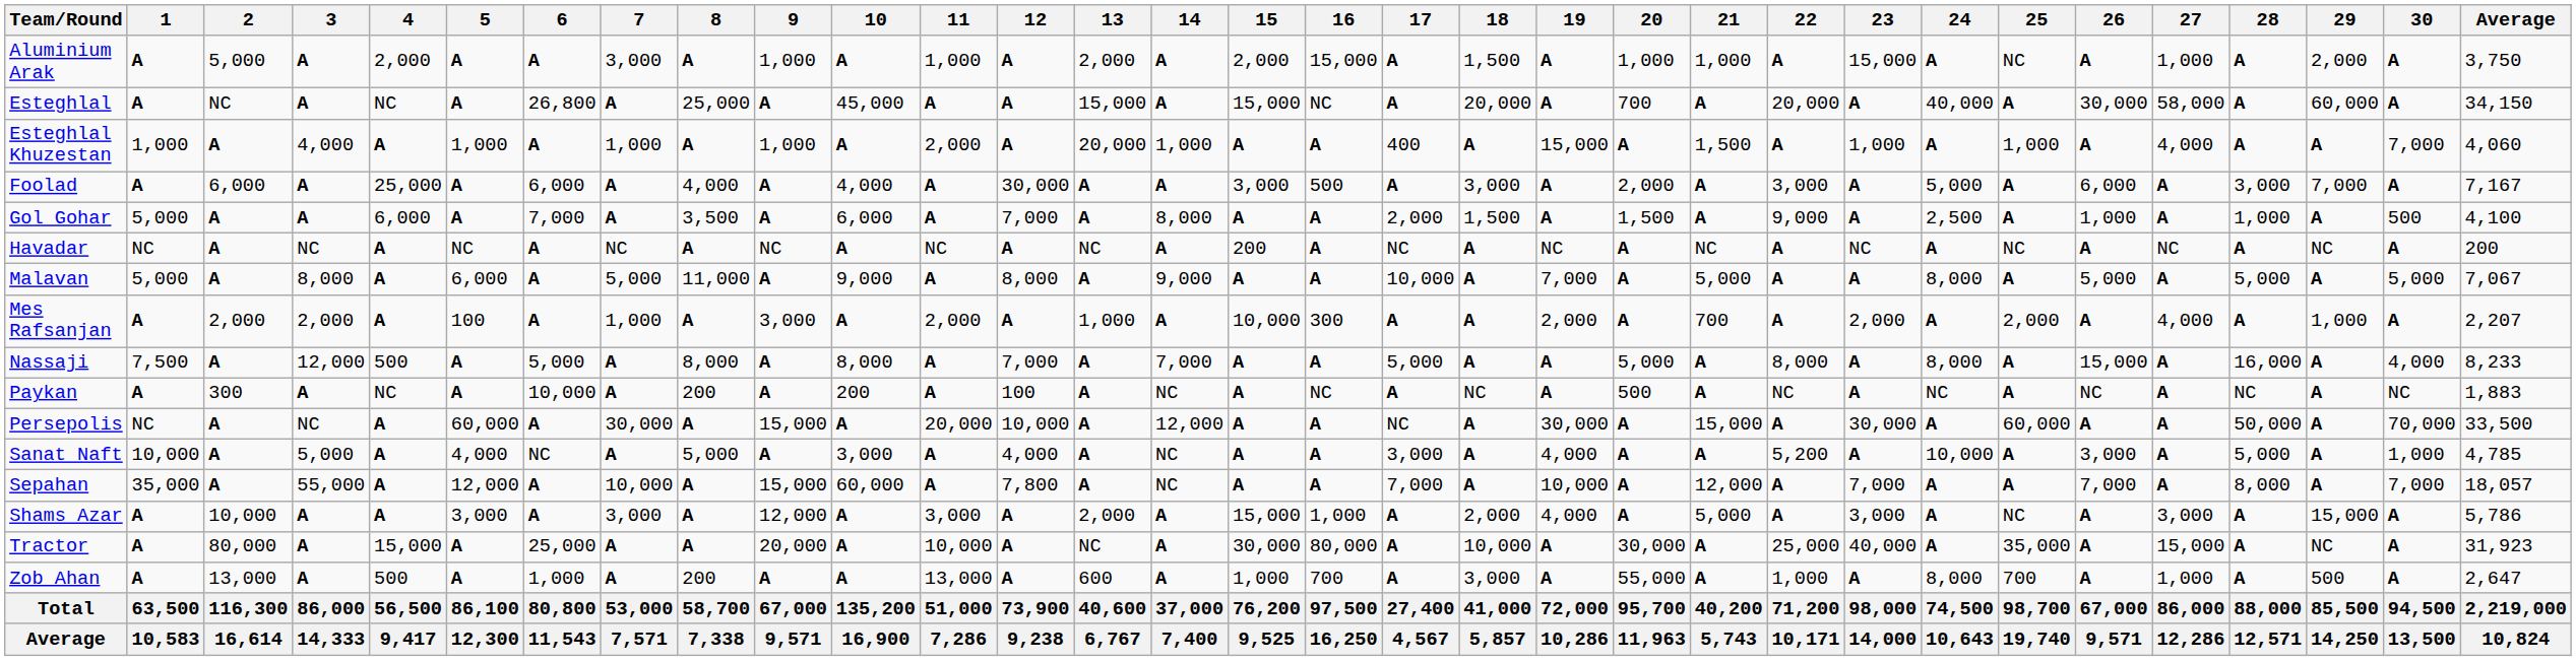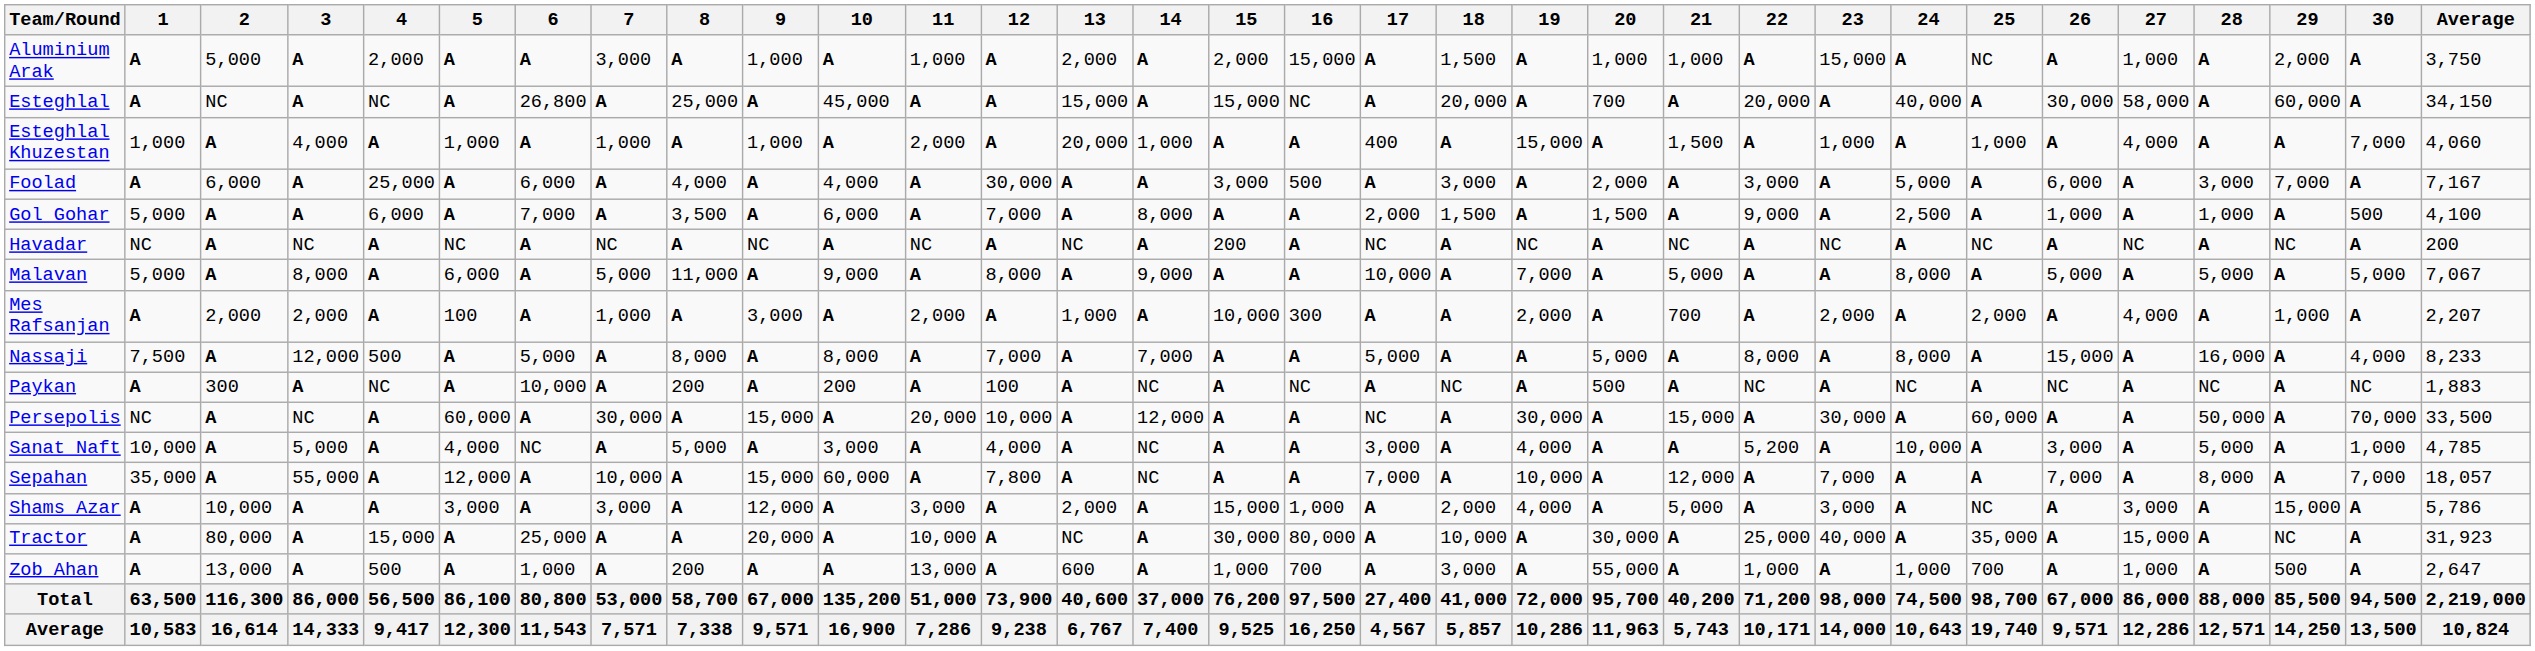 <table class="wikitable sortable">
 <tr>
 <th rowspan="1">Team/Round</th>
 <th>1</th>
 <th>2</th>
 <th>3</th>
 <th>4</th>
 <th>5</th>
 <th>6</th>
 <th>7</th>
 <th>8</th>
 <th>9</th>
 <th>10</th>
 <th>11</th>
 <th>12</th>
 <th>13</th>
 <th>14</th>
 <th>15</th>
 <th>16</th>
 <th>17</th>
 <th>18</th>
 <th>19</th>
 <th>20</th>
 <th>21</th>
 <th>22</th>
 <th>23</th>
 <th>24</th>
 <th>25</th>
 <th>26</th>
 <th>27</th>
 <th>28</th>
 <th>29</th>
 <th>30</th>
 <th>Average</th>
 </tr>
 <tr>
 <td><a href='#'>Aluminium Arak</a></td>
 <td><strong>A</strong></td>
 <td>5,000</td>
 <td><strong>A</strong></td>
 <td>2,000</td>
 <td><strong>A</strong></td>
 <td><strong>A</strong></td>
 <td>3,000</td>
 <td><strong>A</strong></td>
 <td>1,000</td>
 <td><strong>A</strong></td>
 <td>1,000</td>
 <td><strong>A</strong></td>
 <td>2,000</td>
 <td><strong>A</strong></td>
 <td>2,000</td>
 <td>15,000</td>
 <td><strong>A</strong></td>
 <td>1,500</td>
 <td><strong>A</strong></td>
 <td>1,000</td>
 <td>1,000</td>
 <td><strong>A</strong></td>
 <td>15,000</td>
 <td><strong>A</strong></td>
 <td>NC</td>
 <td><strong>A</strong></td>
 <td>1,000</td>
 <td><strong>A</strong></td>
 <td>2,000</td>
 <td><strong>A</strong></td>
 <td>3,750</td>
 </tr>
 <tr>
 <td><a href='#'>Esteghlal</a></td>
 <td><strong>A</strong></td>
 <td>NC</td>
 <td><strong>A</strong></td>
 <td>NC</td>
 <td><strong>A</strong></td>
 <td>26,800</td>
 <td><strong>A</strong></td>
 <td>25,000</td>
 <td><strong>A</strong></td>
 <td>45,000</td>
 <td><strong>A</strong></td>
 <td><strong>A</strong></td>
 <td>15,000</td>
 <td><strong>A</strong></td>
 <td>15,000</td>
 <td>NC</td>
 <td><strong>A</strong></td>
 <td>20,000</td>
 <td><strong>A</strong></td>
 <td>700</td>
 <td><strong>A</strong></td>
 <td>20,000</td>
 <td><strong>A</strong></td>
 <td>40,000</td>
 <td><strong>A</strong></td>
 <td>30,000</td>
 <td>58,000</td>
 <td><strong>A</strong></td>
 <td>60,000</td>
 <td><strong>A</strong></td>
 <td>34,150</td>
 </tr>
 <tr>
 <td><a href='#'>Esteghlal Khuzestan</a></td>
 <td>1,000</td>
 <td><strong>A</strong></td>
 <td>4,000</td>
 <td><strong>A</strong></td>
 <td>1,000</td>
 <td><strong>A</strong></td>
 <td>1,000</td>
 <td><strong>A</strong></td>
 <td>1,000</td>
 <td><strong>A</strong></td>
 <td>2,000</td>
 <td><strong>A</strong></td>
 <td>20,000</td>
 <td>1,000</td>
 <td><strong>A</strong></td>
 <td><strong>A</strong></td>
 <td>400</td>
 <td><strong>A</strong></td>
 <td>15,000</td>
 <td><strong>A</strong></td>
 <td>1,500</td>
 <td><strong>A</strong></td>
 <td>1,000</td>
 <td><strong>A</strong></td>
 <td>1,000</td>
 <td><strong>A</strong></td>
 <td>4,000</td>
 <td><strong>A</strong></td>
 <td><strong>A</strong></td>
 <td>7,000</td>
 <td>4,060</td>
 </tr>
 <tr>
 <td><a href='#'>Foolad</a></td>
 <td><strong>A</strong></td>
 <td>6,000</td>
 <td><strong>A</strong></td>
 <td>25,000</td>
 <td><strong>A</strong></td>
 <td>6,000</td>
 <td><strong>A</strong></td>
 <td>4,000</td>
 <td><strong>A</strong></td>
 <td>4,000</td>
 <td><strong>A</strong></td>
 <td>30,000</td>
 <td><strong>A</strong></td>
 <td><strong>A</strong></td>
 <td>3,000</td>
 <td>500</td>
 <td><strong>A</strong></td>
 <td>3,000</td>
 <td><strong>A</strong></td>
 <td>2,000</td>
 <td><strong>A</strong></td>
 <td>3,000</td>
 <td><strong>A</strong></td>
 <td>5,000</td>
 <td><strong>A</strong></td>
 <td>6,000</td>
 <td><strong>A</strong></td>
 <td>3,000</td>
 <td>7,000</td>
 <td><strong>A</strong></td>
 <td>7,167</td>
 </tr>
 <tr>
 <td><a href='#'>Gol Gohar</a></td>
 <td>5,000</td>
 <td><strong>A</strong></td>
 <td><strong>A</strong></td>
 <td>6,000</td>
 <td><strong>A</strong></td>
 <td>7,000</td>
 <td><strong>A</strong></td>
 <td>3,500</td>
 <td><strong>A</strong></td>
 <td>6,000</td>
 <td><strong>A</strong></td>
 <td>7,000</td>
 <td><strong>A</strong></td>
 <td>8,000</td>
 <td><strong>A</strong></td>
 <td><strong>A</strong></td>
 <td>2,000</td>
 <td>1,500</td>
 <td><strong>A</strong></td>
 <td>1,500</td>
 <td><strong>A</strong></td>
 <td>9,000</td>
 <td><strong>A</strong></td>
 <td>2,500</td>
 <td><strong>A</strong></td>
 <td>1,000</td>
 <td><strong>A</strong></td>
 <td>1,000</td>
 <td><strong>A</strong></td>
 <td>500</td>
 <td>4,100</td>
 </tr>
 <tr>
 <td><a href='#'>Havadar</a></td>
 <td>NC</td>
 <td><strong>A</strong></td>
 <td>NC</td>
 <td><strong>A</strong></td>
 <td>NC</td>
 <td><strong>A</strong></td>
 <td>NC</td>
 <td><strong>A</strong></td>
 <td>NC</td>
 <td><strong>A</strong></td>
 <td>NC</td>
 <td><strong>A</strong></td>
 <td>NC</td>
 <td><strong>A</strong></td>
 <td>200</td>
 <td><strong>A</strong></td>
 <td>NC</td>
 <td><strong>A</strong></td>
 <td>NC</td>
 <td><strong>A</strong></td>
 <td>NC</td>
 <td><strong>A</strong></td>
 <td>NC</td>
 <td><strong>A</strong></td>
 <td>NC</td>
 <td><strong>A</strong></td>
 <td>NC</td>
 <td><strong>A</strong></td>
 <td>NC</td>
 <td><strong>A</strong></td>
 <td>200</td>
 </tr>
 <tr>
 <td><a href='#'>Malavan</a></td>
 <td>5,000</td>
 <td><strong>A</strong></td>
 <td>8,000</td>
 <td><strong>A</strong></td>
 <td>6,000</td>
 <td><strong>A</strong></td>
 <td>5,000</td>
 <td>11,000</td>
 <td><strong>A</strong></td>
 <td>9,000</td>
 <td><strong>A</strong></td>
 <td>8,000</td>
 <td><strong>A</strong></td>
 <td>9,000</td>
 <td><strong>A</strong></td>
 <td><strong>A</strong></td>
 <td>10,000</td>
 <td><strong>A</strong></td>
 <td>7,000</td>
 <td><strong>A</strong></td>
 <td>5,000</td>
 <td><strong>A</strong></td>
 <td><strong>A</strong></td>
 <td>8,000</td>
 <td><strong>A</strong></td>
 <td>5,000</td>
 <td><strong>A</strong></td>
 <td>5,000</td>
 <td><strong>A</strong></td>
 <td>5,000</td>
 <td>7,067</td>
 </tr>
 <tr>
 <td><a href='#'>Mes Rafsanjan</a></td>
 <td><strong>A</strong></td>
 <td>2,000</td>
 <td>2,000</td>
 <td><strong>A</strong></td>
 <td>100</td>
 <td><strong>A</strong></td>
 <td>1,000</td>
 <td><strong>A</strong></td>
 <td>3,000</td>
 <td><strong>A</strong></td>
 <td>2,000</td>
 <td><strong>A</strong></td>
 <td>1,000</td>
 <td><strong>A</strong></td>
 <td>10,000</td>
 <td>300</td>
 <td><strong>A</strong></td>
 <td><strong>A</strong></td>
 <td>2,000</td>
 <td><strong>A</strong></td>
 <td>700</td>
 <td><strong>A</strong></td>
 <td>2,000</td>
 <td><strong>A</strong></td>
 <td>2,000</td>
 <td><strong>A</strong></td>
 <td>4,000</td>
 <td><strong>A</strong></td>
 <td>1,000</td>
 <td><strong>A</strong></td>
 <td>2,207</td>
 </tr>
 <tr>
 <td><a href='#'>Nassaji</a></td>
 <td>7,500</td>
 <td><strong>A</strong></td>
 <td>12,000</td>
 <td>500</td>
 <td><strong>A</strong></td>
 <td>5,000</td>
 <td><strong>A</strong></td>
 <td>8,000</td>
 <td><strong>A</strong></td>
 <td>8,000</td>
 <td><strong>A</strong></td>
 <td>7,000</td>
 <td><strong>A</strong></td>
 <td>7,000</td>
 <td><strong>A</strong></td>
 <td><strong>A</strong></td>
 <td>5,000</td>
 <td><strong>A</strong></td>
 <td><strong>A</strong></td>
 <td>5,000</td>
 <td><strong>A</strong></td>
 <td>8,000</td>
 <td><strong>A</strong></td>
 <td>8,000</td>
 <td><strong>A</strong></td>
 <td>15,000</td>
 <td><strong>A</strong></td>
 <td>16,000</td>
 <td><strong>A</strong></td>
 <td>4,000</td>
 <td>8,233</td>
 </tr>
 <tr>
 <td><a href='#'>Paykan</a></td>
 <td><strong>A</strong></td>
 <td>300</td>
 <td><strong>A</strong></td>
 <td>NC</td>
 <td><strong>A</strong></td>
 <td>10,000</td>
 <td><strong>A</strong></td>
 <td>200</td>
 <td><strong>A</strong></td>
 <td>200</td>
 <td><strong>A</strong></td>
 <td>100</td>
 <td><strong>A</strong></td>
 <td>NC</td>
 <td><strong>A</strong></td>
 <td>NC</td>
 <td><strong>A</strong></td>
 <td>NC</td>
 <td><strong>A</strong></td>
 <td>500</td>
 <td><strong>A</strong></td>
 <td>NC</td>
 <td><strong>A</strong></td>
 <td>NC</td>
 <td><strong>A</strong></td>
 <td>NC</td>
 <td><strong>A</strong></td>
 <td>NC</td>
 <td><strong>A</strong></td>
 <td>NC</td>
 <td>1,883</td>
 </tr>
 <tr>
 <td><a href='#'>Persepolis</a></td>
 <td>NC</td>
 <td><strong>A</strong></td>
 <td>NC</td>
 <td><strong>A</strong></td>
 <td>60,000</td>
 <td><strong>A</strong></td>
 <td>30,000</td>
 <td><strong>A</strong></td>
 <td>15,000</td>
 <td><strong>A</strong></td>
 <td>20,000</td>
 <td>10,000</td>
 <td><strong>A</strong></td>
 <td>12,000</td>
 <td><strong>A</strong></td>
 <td><strong>A</strong></td>
 <td>NC</td>
 <td><strong>A</strong></td>
 <td>30,000</td>
 <td><strong>A</strong></td>
 <td>15,000</td>
 <td><strong>A</strong></td>
 <td>30,000</td>
 <td><strong>A</strong></td>
 <td>60,000</td>
 <td><strong>A</strong></td>
 <td><strong>A</strong></td>
 <td>50,000</td>
 <td><strong>A</strong></td>
 <td>70,000</td>
 <td>33,500</td>
 </tr>
 <tr>
 <td><a href='#'>Sanat Naft</a></td>
 <td>10,000</td>
 <td><strong>A</strong></td>
 <td>5,000</td>
 <td><strong>A</strong></td>
 <td>4,000</td>
 <td>NC</td>
 <td><strong>A</strong></td>
 <td>5,000</td>
 <td><strong>A</strong></td>
 <td>3,000</td>
 <td><strong>A</strong></td>
 <td>4,000</td>
 <td><strong>A</strong></td>
 <td>NC</td>
 <td><strong>A</strong></td>
 <td><strong>A</strong></td>
 <td>3,000</td>
 <td><strong>A</strong></td>
 <td>4,000</td>
 <td><strong>A</strong></td>
 <td><strong>A</strong></td>
 <td>5,200</td>
 <td><strong>A</strong></td>
 <td>10,000</td>
 <td><strong>A</strong></td>
 <td>3,000</td>
 <td><strong>A</strong></td>
 <td>5,000</td>
 <td><strong>A</strong></td>
 <td>1,000</td>
 <td>4,785</td>
 </tr>
 <tr>
 <td><a href='#'>Sepahan</a></td>
 <td>35,000</td>
 <td><strong>A</strong></td>
 <td>55,000</td>
 <td><strong>A</strong></td>
 <td>12,000</td>
 <td><strong>A</strong></td>
 <td>10,000</td>
 <td><strong>A</strong></td>
 <td>15,000</td>
 <td>60,000</td>
 <td><strong>A</strong></td>
 <td>7,800</td>
 <td><strong>A</strong></td>
 <td>NC</td>
 <td><strong>A</strong></td>
 <td><strong>A</strong></td>
 <td>7,000</td>
 <td><strong>A</strong></td>
 <td>10,000</td>
 <td><strong>A</strong></td>
 <td>12,000</td>
 <td><strong>A</strong></td>
 <td>7,000</td>
 <td><strong>A</strong></td>
 <td><strong>A</strong></td>
 <td>7,000</td>
 <td><strong>A</strong></td>
 <td>8,000</td>
 <td><strong>A</strong></td>
 <td>7,000</td>
 <td>18,057</td>
 </tr>
 <tr>
 <td><a href='#'>Shams Azar</a></td>
 <td><strong>A</strong></td>
 <td>10,000</td>
 <td><strong>A</strong></td>
 <td><strong>A</strong></td>
 <td>3,000</td>
 <td><strong>A</strong></td>
 <td>3,000</td>
 <td><strong>A</strong></td>
 <td>12,000</td>
 <td><strong>A</strong></td>
 <td>3,000</td>
 <td><strong>A</strong></td>
 <td>2,000</td>
 <td><strong>A</strong></td>
 <td>15,000</td>
 <td>1,000</td>
 <td><strong>A</strong></td>
 <td>2,000</td>
 <td>4,000</td>
 <td><strong>A</strong></td>
 <td>5,000</td>
 <td><strong>A</strong></td>
 <td>3,000</td>
 <td><strong>A</strong></td>
 <td>NC</td>
 <td><strong>A</strong></td>
 <td>3,000</td>
 <td><strong>A</strong></td>
 <td>15,000</td>
 <td><strong>A</strong></td>
 <td>5,786</td>
 </tr>
 <tr>
 <td><a href='#'>Tractor</a></td>
 <td><strong>A</strong></td>
 <td>80,000</td>
 <td><strong>A</strong></td>
 <td>15,000</td>
 <td><strong>A</strong></td>
 <td>25,000</td>
 <td><strong>A</strong></td>
 <td><strong>A</strong></td>
 <td>20,000</td>
 <td><strong>A</strong></td>
 <td>10,000</td>
 <td><strong>A</strong></td>
 <td>NC</td>
 <td><strong>A</strong></td>
 <td>30,000</td>
 <td>80,000</td>
 <td><strong>A</strong></td>
 <td>10,000</td>
 <td><strong>A</strong></td>
 <td>30,000</td>
 <td><strong>A</strong></td>
 <td>25,000</td>
 <td>40,000</td>
 <td><strong>A</strong></td>
 <td>35,000</td>
 <td><strong>A</strong></td>
 <td>15,000</td>
 <td><strong>A</strong></td>
 <td>NC</td>
 <td><strong>A</strong></td>
 <td>31,923</td>
 </tr>
 <tr>
 <td><a href='#'>Zob Ahan</a></td>
 <td><strong>A</strong></td>
 <td>13,000</td>
 <td><strong>A</strong></td>
 <td>500</td>
 <td><strong>A</strong></td>
 <td>1,000</td>
 <td><strong>A</strong></td>
 <td>200</td>
 <td><strong>A</strong></td>
 <td><strong>A</strong></td>
 <td>13,000</td>
 <td><strong>A</strong></td>
 <td>600</td>
 <td><strong>A</strong></td>
 <td>1,000</td>
 <td>700</td>
 <td><strong>A</strong></td>
 <td>3,000</td>
 <td><strong>A</strong></td>
 <td>55,000</td>
 <td><strong>A</strong></td>
 <td>1,000</td>
 <td><strong>A</strong></td>
-<td>8,000</td>
+<td>1,000</td>
 <td>700</td>
 <td><strong>A</strong></td>
 <td>1,000</td>
 <td><strong>A</strong></td>
 <td>500</td>
 <td><strong>A</strong></td>
 <td>2,647</td>
 </tr>
 <tr>
 <th>Total</th>
 <th>63,500</th>
 <th>116,300</th>
 <th>86,000</th>
 <th>56,500</th>
 <th>86,100</th>
 <th>80,800</th>
 <th>53,000</th>
 <th>58,700</th>
 <th>67,000</th>
 <th>135,200</th>
 <th>51,000</th>
 <th>73,900</th>
 <th>40,600</th>
 <th>37,000</th>
 <th>76,200</th>
 <th>97,500</th>
 <th>27,400</th>
 <th>41,000</th>
 <th>72,000</th>
 <th>95,700</th>
 <th>40,200</th>
 <th>71,200</th>
 <th>98,000</th>
 <th>74,500</th>
 <th>98,700</th>
 <th>67,000</th>
 <th>86,000</th>
 <th>88,000</th>
 <th>85,500</th>
 <th>94,500</th>
 <th>2,219,000</th>
 </tr>
 <tr>
 <th>Average</th>
 <th>10,583</th>
 <th>16,614</th>
 <th>14,333</th>
 <th>9,417</th>
 <th>12,300</th>
 <th>11,543</th>
 <th>7,571</th>
 <th>7,338</th>
 <th>9,571</th>
 <th>16,900</th>
 <th>7,286</th>
 <th>9,238</th>
 <th>6,767</th>
 <th>7,400</th>
 <th>9,525</th>
 <th>16,250</th>
 <th>4,567</th>
 <th>5,857</th>
 <th>10,286</th>
 <th>11,963</th>
 <th>5,743</th>
 <th>10,171</th>
 <th>14,000</th>
 <th>10,643</th>
 <th>19,740</th>
 <th>9,571</th>
 <th>12,286</th>
 <th>12,571</th>
 <th>14,250</th>
 <th>13,500</th>
 <th>10,824</th>
 </tr>
 </table>
